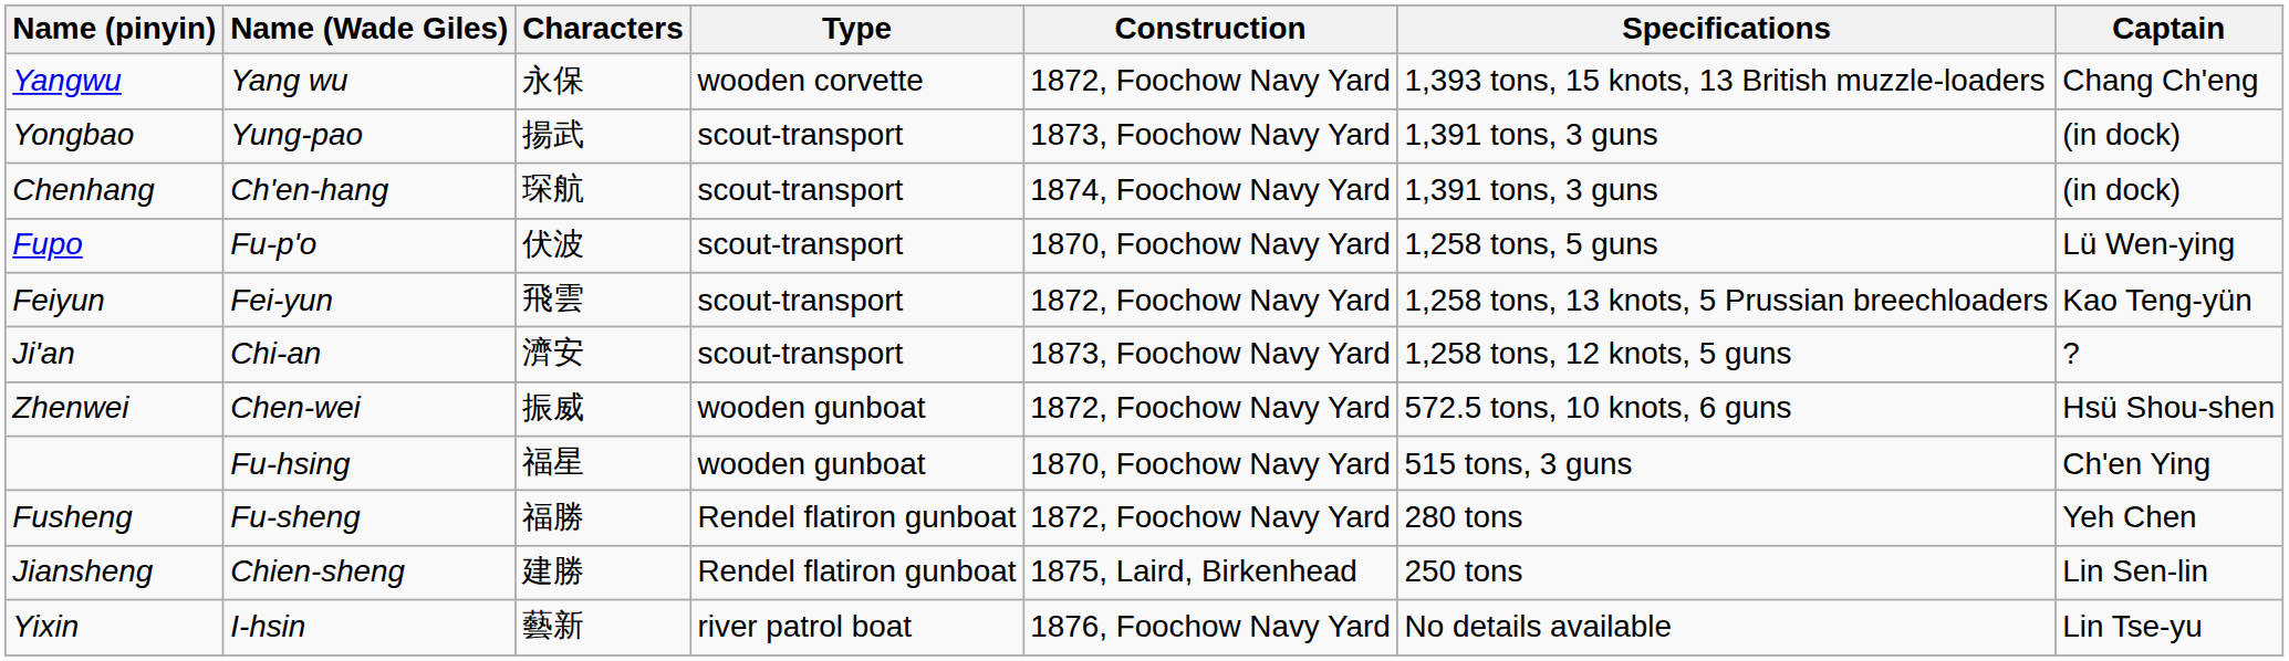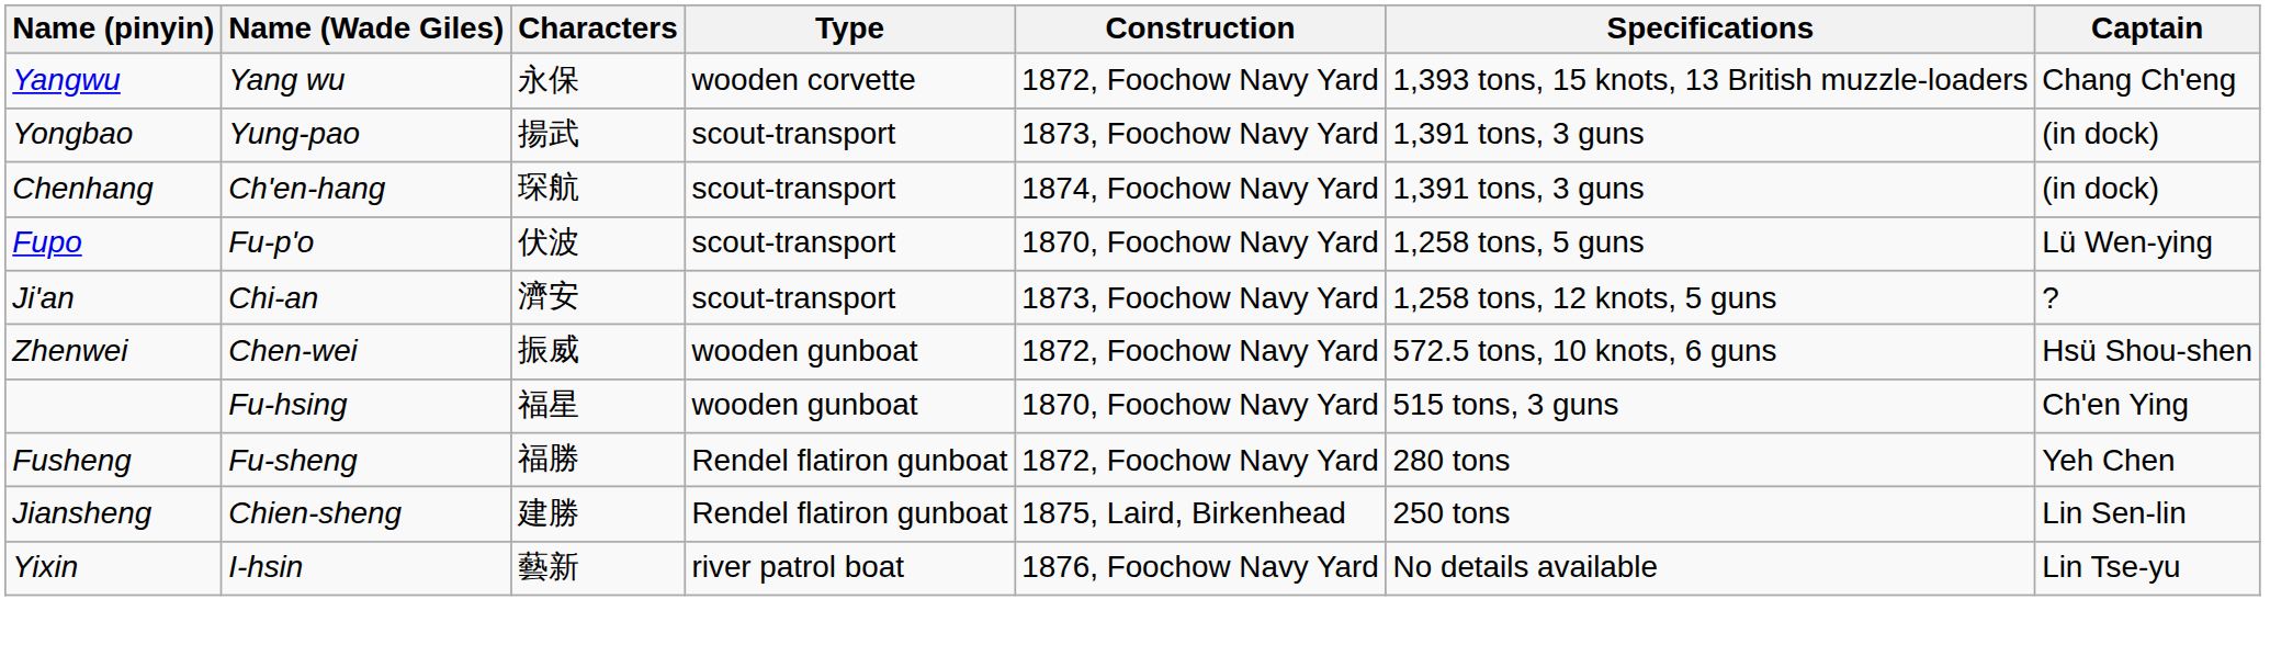 <table class="wikitable">
 <tr>
 <th>Name (pinyin)</th>
 <th>Name (Wade Giles)</th>
 <th>Characters</th>
 <th>Type</th>
 <th>Construction</th>
 <th>Specifications</th>
 <th>Captain</th>
 </tr>
 <tr>
 <td><a href='#'><em>Yangwu</em></a></td>
 <td><em>Yang wu</em></td>
 <td>永保</td>
 <td>wooden corvette</td>
 <td>1872, Foochow Navy Yard</td>
 <td>1,393 tons, 15 knots, 13 British muzzle-loaders</td>
 <td>Chang Ch'eng</td>
 </tr>
 <tr>
 <td><em>Yongbao</em></td>
 <td><em>Yung-pao</em></td>
 <td>揚武</td>
 <td>scout-transport</td>
 <td>1873, Foochow Navy Yard</td>
 <td>1,391 tons, 3 guns</td>
 <td>(in dock)</td>
 </tr>
 <tr>
 <td><em>Chenhang</em></td>
 <td><em>Ch'en-hang</em></td>
 <td>琛航</td>
 <td>scout-transport</td>
 <td>1874, Foochow Navy Yard</td>
 <td>1,391 tons, 3 guns</td>
 <td>(in dock)</td>
 </tr>
 <tr>
 <td><a href='#'><em>Fupo</em></a></td>
 <td><em>Fu-p'o</em></td>
 <td>伏波</td>
 <td>scout-transport</td>
 <td>1870, Foochow Navy Yard</td>
 <td>1,258 tons, 5 guns</td>
 <td>Lü Wen-ying</td>
-</tr>
-<tr>
-<td><em>Feiyun</em></td>
-<td><em>Fei-yun</em></td>
-<td>飛雲</td>
-<td>scout-transport</td>
-<td>1872, Foochow Navy Yard</td>
-<td>1,258 tons, 13 knots, 5 Prussian breechloaders</td>
-<td>Kao Teng-yün</td>
 </tr>
 <tr>
 <td><em>Ji'an</em></td>
 <td><em>Chi-an</em></td>
 <td>濟安</td>
 <td>scout-transport</td>
 <td>1873, Foochow Navy Yard</td>
 <td>1,258 tons, 12 knots, 5 guns</td>
 <td>?</td>
 </tr>
 <tr>
 <td><em>Zhenwei</em></td>
 <td><em>Chen-wei</em></td>
 <td>振威</td>
 <td>wooden gunboat</td>
 <td>1872, Foochow Navy Yard</td>
 <td>572.5 tons, 10 knots, 6 guns</td>
 <td>Hsü Shou-shen</td>
 </tr>
 <tr>
 <td></td>
 <td><em>Fu-hsing</em></td>
 <td>福星</td>
 <td>wooden gunboat</td>
 <td>1870, Foochow Navy Yard</td>
 <td>515 tons, 3 guns</td>
 <td>Ch'en Ying</td>
 </tr>
 <tr>
 <td><em>Fusheng</em></td>
 <td><em>Fu-sheng</em></td>
 <td>福勝</td>
 <td>Rendel flatiron gunboat</td>
 <td>1872, Foochow Navy Yard</td>
 <td>280 tons</td>
 <td>Yeh Chen</td>
 </tr>
 <tr>
 <td><em>Jiansheng</em></td>
 <td><em>Chien-sheng</em></td>
 <td>建勝</td>
 <td>Rendel flatiron gunboat</td>
 <td>1875, Laird, Birkenhead</td>
 <td>250 tons</td>
 <td>Lin Sen-lin</td>
 </tr>
 <tr>
 <td><em>Yixin</em></td>
 <td><em>I-hsin</em></td>
 <td>藝新</td>
 <td>river patrol boat</td>
 <td>1876, Foochow Navy Yard</td>
 <td>No details available</td>
 <td>Lin Tse-yu</td>
 </tr>
 </table>
